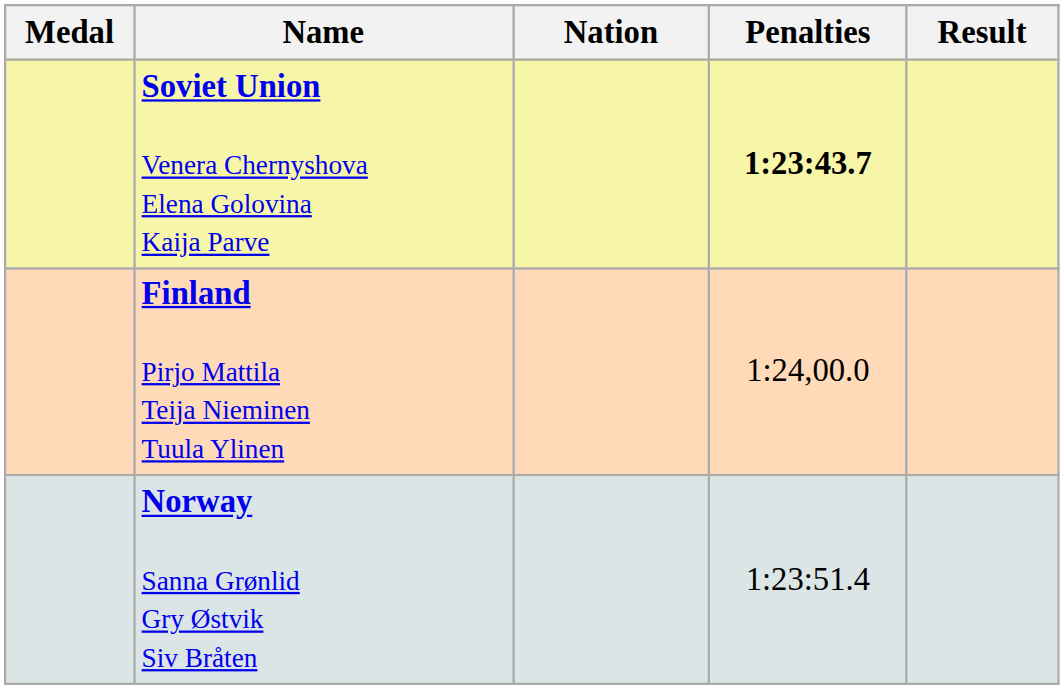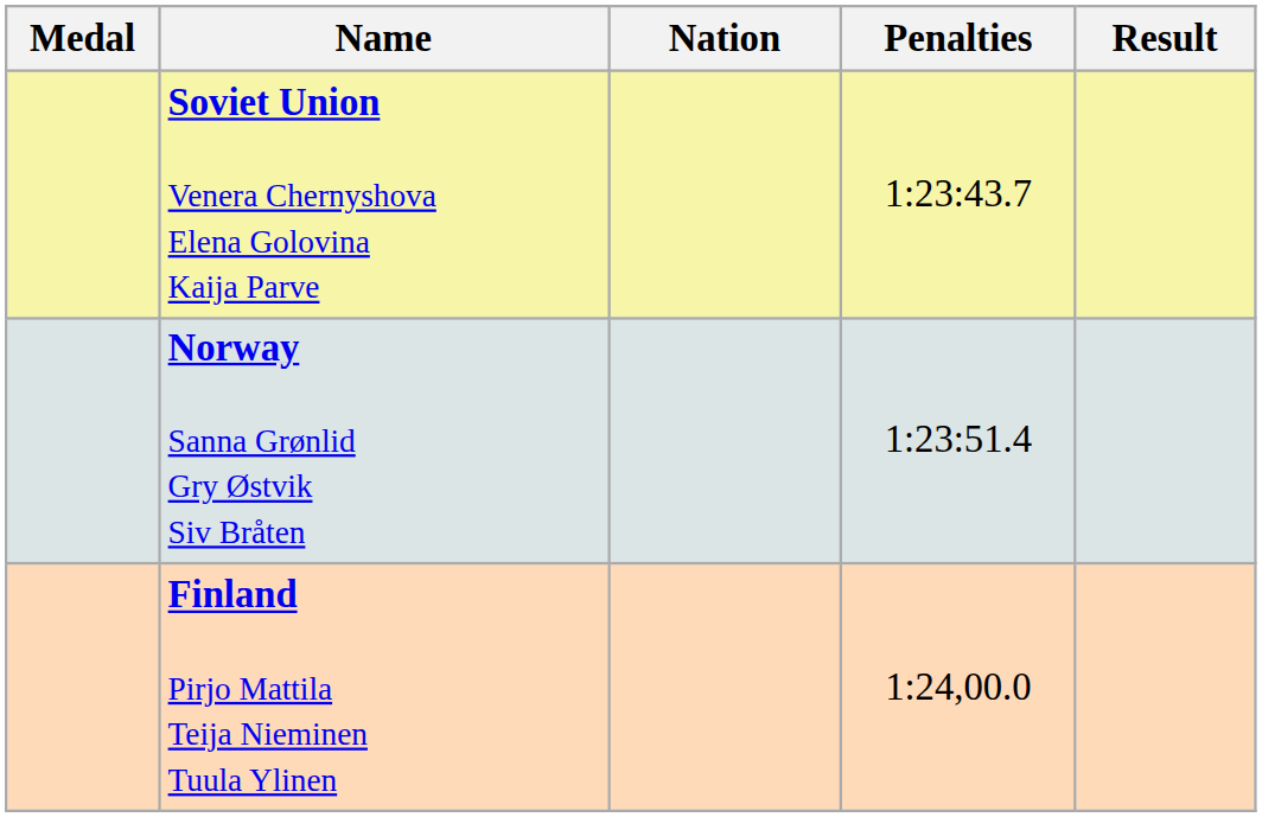 <table class=wikitable style="border:1px solid #AAAAAA;font-size:90%">
 <tr bgcolor="#E4E4E4">
 <th style="border-bottom:1px solid #AAAAAA" width=50>Medal</th>
 <th style="border-bottom:1px solid #AAAAAA" width=160>Name</th>
 <th style="border-bottom:1px solid #AAAAAA" width=80>Nation</th>
 <th style="border-bottom:1px solid #AAAAAA" width=80>Penalties</th>
 <th style="border-bottom:1px solid #AAAAAA" width=60>Result</th>
 </tr>
 <tr bgcolor="#F7F6A8">
 <td align="center"></td>
 <td><strong><a href='#'>Soviet Union</a></strong><br><br><small><a href='#'>Venera Chernyshova</a><br><a href='#'>Elena Golovina</a><br><a href='#'>Kaija Parve</a></small></td>
 <td></td>
-<td align="center"><strong>1:23:43.7</strong></td>
+<td align="center">1:23:43.7</td>
 <td align="center"></td>
+</tr>
+<tr bgcolor="#DCE5E5">
+<td align="center"></td>
+<td><strong><a href='#'>Norway</a></strong><br><br><small><a href='#'>Sanna Grønlid</a><br><a href='#'>Gry Østvik</a><br><a href='#'>Siv Bråten</a></small></td>
+<td></td>
+<td align="center">1:23:51.4</td>
+<td align="right"></td>
 </tr>
 <tr bgcolor="#FFDAB9">
 <td align="center"></td>
 <td><strong><a href='#'>Finland</a></strong><br><br><small><a href='#'>Pirjo Mattila</a><br><a href='#'>Teija Nieminen</a><br><a href='#'>Tuula Ylinen</a></small></td>
 <td></td>
 <td align="center">1:24,00.0</td>
 <td align="right"></td>
 </tr>
-<tr bgcolor="#DCE5E5">
-<td align="center"></td>
-<td><strong><a href='#'>Norway</a></strong><br><br><small><a href='#'>Sanna Grønlid</a><br><a href='#'>Gry Østvik</a><br><a href='#'>Siv Bråten</a></small></td>
-<td></td>
-<td align="center">1:23:51.4</td>
-<td align="right"></td>
-</tr>
 </table>
